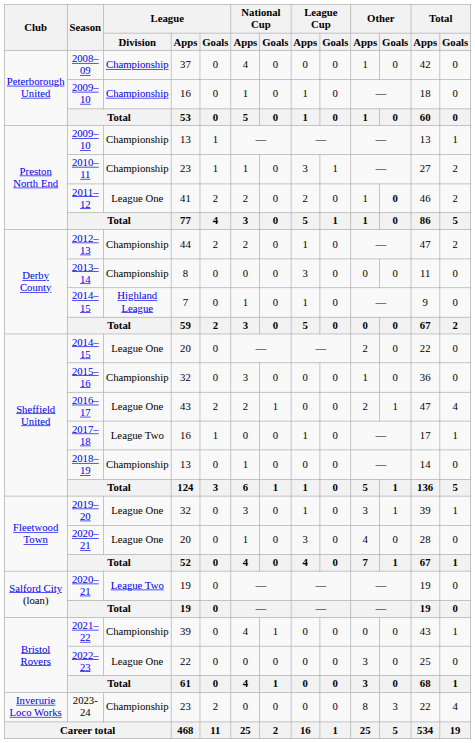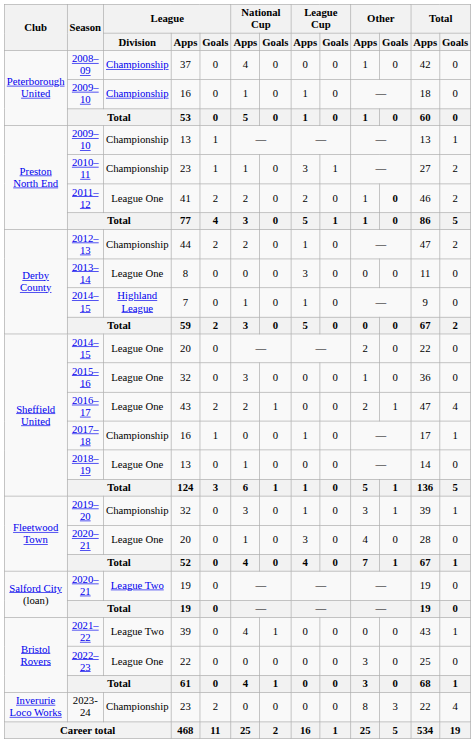 <table class="wikitable" style="text-align: center;">
 <tr>
 <th rowspan="2">Club</th>
 <th rowspan="2">Season</th>
 <th colspan="3">League</th>
 <th colspan="2">National Cup</th>
 <th colspan="2">League Cup</th>
 <th colspan="2">Other</th>
 <th colspan="2">Total</th>
 </tr>
 <tr>
 <th>Division</th>
 <th>Apps</th>
 <th>Goals</th>
 <th>Apps</th>
 <th>Goals</th>
 <th>Apps</th>
 <th>Goals</th>
 <th>Apps</th>
 <th>Goals</th>
 <th>Apps</th>
 <th>Goals</th>
 </tr>
 <tr>
 <td rowspan="3"><a href='#'>Peterborough United</a></td>
 <td><a href='#'>2008–09</a></td>
 <td><a href='#'>Championship</a></td>
 <td>37</td>
 <td>0</td>
 <td>4</td>
 <td>0</td>
 <td>0</td>
 <td>0</td>
 <td>1</td>
 <td>0</td>
 <td>42</td>
 <td>0</td>
 </tr>
 <tr>
 <td><a href='#'>2009–10</a></td>
 <td><a href='#'>Championship</a></td>
 <td>16</td>
 <td>0</td>
 <td>1</td>
 <td>0</td>
 <td>1</td>
 <td>0</td>
 <td colspan="2">—</td>
 <td>18</td>
 <td>0</td>
 </tr>
 <tr>
 <th colspan="2">Total</th>
 <th>53</th>
 <th>0</th>
 <th>5</th>
 <th>0</th>
 <th>1</th>
 <th>0</th>
 <th>1</th>
 <th>0</th>
 <th>60</th>
 <th>0</th>
 </tr>
 <tr>
 <td rowspan="4"><a href='#'>Preston North End</a></td>
 <td><a href='#'>2009–10</a></td>
 <td>Championship</td>
 <td>13</td>
 <td>1</td>
 <td colspan="2">—</td>
 <td colspan="2">—</td>
 <td colspan="2">—</td>
 <td>13</td>
 <td>1</td>
 </tr>
 <tr>
 <td><a href='#'>2010–11</a></td>
 <td>Championship</td>
 <td>23</td>
 <td>1</td>
 <td>1</td>
 <td>0</td>
 <td>3</td>
 <td>1</td>
 <td colspan="2">—</td>
 <td>27</td>
 <td>2</td>
 </tr>
 <tr>
 <td><a href='#'>2011–12</a></td>
 <td>League One</td>
 <td>41</td>
 <td>2</td>
 <td>2</td>
 <td>0</td>
 <td>2</td>
 <td>0</td>
 <td>1</td>
 <td><strong>0</strong></td>
 <td>46</td>
 <td>2</td>
 </tr>
 <tr>
 <th colspan="2">Total</th>
 <th>77</th>
 <th>4</th>
 <th>3</th>
 <th>0</th>
 <th>5</th>
 <th>1</th>
 <th>1</th>
 <th>0</th>
 <th>86</th>
 <th>5</th>
 </tr>
 <tr>
 <td rowspan="4"><a href='#'>Derby County</a></td>
 <td><a href='#'>2012–13</a></td>
 <td>Championship</td>
 <td>44</td>
 <td>2</td>
 <td>2</td>
 <td>0</td>
 <td>1</td>
 <td>0</td>
 <td colspan="2">—</td>
 <td>47</td>
 <td>2</td>
 </tr>
 <tr>
 <td><a href='#'>2013–14</a></td>
-<td>Championship</td>
+<td>League One</td>
 <td>8</td>
 <td>0</td>
 <td>0</td>
 <td>0</td>
 <td>3</td>
 <td>0</td>
 <td>0</td>
 <td>0</td>
 <td>11</td>
 <td>0</td>
 </tr>
 <tr>
 <td><a href='#'>2014–15</a></td>
 <td><a href='#'>Highland League</a></td>
 <td>7</td>
 <td>0</td>
 <td>1</td>
 <td>0</td>
 <td>1</td>
 <td>0</td>
 <td colspan="2">—</td>
 <td>9</td>
 <td>0</td>
 </tr>
 <tr>
 <th colspan="2">Total</th>
 <th>59</th>
 <th>2</th>
 <th>3</th>
 <th>0</th>
 <th>5</th>
 <th>0</th>
 <th>0</th>
 <th>0</th>
 <th>67</th>
 <th>2</th>
 </tr>
 <tr>
 <td rowspan="6"><a href='#'>Sheffield United</a></td>
 <td><a href='#'>2014–15</a></td>
 <td>League One</td>
 <td>20</td>
 <td>0</td>
 <td colspan="2">—</td>
 <td colspan="2">—</td>
 <td>2</td>
 <td>0</td>
 <td>22</td>
 <td>0</td>
 </tr>
 <tr>
 <td><a href='#'>2015–16</a></td>
-<td>Championship</td>
+<td>League One</td>
 <td>32</td>
 <td>0</td>
 <td>3</td>
 <td>0</td>
 <td>0</td>
 <td>0</td>
 <td>1</td>
 <td>0</td>
 <td>36</td>
 <td>0</td>
 </tr>
 <tr>
 <td><a href='#'>2016–17</a></td>
 <td>League One</td>
 <td>43</td>
 <td>2</td>
 <td>2</td>
 <td>1</td>
 <td>0</td>
 <td>0</td>
 <td>2</td>
 <td>1</td>
 <td>47</td>
 <td>4</td>
 </tr>
 <tr>
 <td><a href='#'>2017–18</a></td>
-<td>League Two</td>
+<td>Championship</td>
 <td>16</td>
 <td>1</td>
 <td>0</td>
 <td>0</td>
 <td>1</td>
 <td>0</td>
 <td colspan="2">—</td>
 <td>17</td>
 <td>1</td>
 </tr>
 <tr>
 <td><a href='#'>2018–19</a></td>
-<td>Championship</td>
+<td>League One</td>
 <td>13</td>
 <td>0</td>
 <td>1</td>
 <td>0</td>
 <td>0</td>
 <td>0</td>
 <td colspan="2">—</td>
 <td>14</td>
 <td>0</td>
 </tr>
 <tr>
 <th colspan="2">Total</th>
 <th>124</th>
 <th>3</th>
 <th>6</th>
 <th>1</th>
 <th>1</th>
 <th>0</th>
 <th>5</th>
 <th>1</th>
 <th>136</th>
 <th>5</th>
 </tr>
 <tr>
 <td rowspan="3"><a href='#'>Fleetwood Town</a></td>
 <td><a href='#'>2019–20</a></td>
-<td>League One</td>
+<td>Championship</td>
 <td>32</td>
 <td>0</td>
 <td>3</td>
 <td>0</td>
 <td>1</td>
 <td>0</td>
 <td>3</td>
 <td>1</td>
 <td>39</td>
 <td>1</td>
 </tr>
 <tr>
 <td><a href='#'>2020–21</a></td>
 <td>League One</td>
 <td>20</td>
 <td>0</td>
 <td>1</td>
 <td>0</td>
 <td>3</td>
 <td>0</td>
 <td>4</td>
 <td>0</td>
 <td>28</td>
 <td>0</td>
 </tr>
 <tr>
 <th colspan="2">Total</th>
 <th>52</th>
 <th>0</th>
 <th>4</th>
 <th>0</th>
 <th>4</th>
 <th>0</th>
 <th>7</th>
 <th>1</th>
 <th>67</th>
 <th>1</th>
 </tr>
 <tr>
 <td rowspan="2"><a href='#'>Salford City</a> (loan)</td>
 <td><a href='#'>2020–21</a></td>
 <td><a href='#'>League Two</a></td>
 <td>19</td>
 <td>0</td>
 <td colspan="2">—</td>
 <td colspan="2">—</td>
 <td colspan="2">—</td>
 <td>19</td>
 <td>0</td>
 </tr>
 <tr>
 <th colspan="2">Total</th>
 <th>19</th>
 <th>0</th>
 <th colspan="2">—</th>
 <th colspan="2">—</th>
 <th colspan="2">—</th>
 <th>19</th>
 <th>0</th>
 </tr>
 <tr>
 <td rowspan="3"><a href='#'>Bristol Rovers</a></td>
 <td><a href='#'>2021–22</a></td>
-<td>Championship</td>
+<td>League Two</td>
 <td>39</td>
 <td>0</td>
 <td>4</td>
 <td>1</td>
 <td>0</td>
 <td>0</td>
 <td>0</td>
 <td>0</td>
 <td>43</td>
 <td>1</td>
 </tr>
 <tr>
 <td><a href='#'>2022–23</a></td>
 <td>League One</td>
 <td>22</td>
 <td>0</td>
 <td>0</td>
 <td>0</td>
 <td>0</td>
 <td>0</td>
 <td>3</td>
 <td>0</td>
 <td>25</td>
 <td>0</td>
 </tr>
 <tr>
 <th colspan="2">Total</th>
 <th>61</th>
 <th>0</th>
 <th>4</th>
 <th>1</th>
 <th>0</th>
 <th>0</th>
 <th>3</th>
 <th>0</th>
 <th>68</th>
 <th>1</th>
 </tr>
 <tr>
 <td><a href='#'>Inverurie Loco Works</a></td>
 <td>2023-24</td>
 <td>Championship</td>
 <td>23</td>
 <td>2</td>
 <td>0</td>
 <td>0</td>
 <td>0</td>
 <td>0</td>
 <td>8</td>
 <td>3</td>
 <td>22</td>
 <td>4</td>
 </tr>
 <tr>
 <th colspan="3">Career total</th>
 <th>468</th>
 <th>11</th>
 <th>25</th>
 <th>2</th>
 <th>16</th>
 <th>1</th>
 <th>25</th>
 <th>5</th>
 <th>534</th>
 <th>19</th>
 </tr>
 </table>
